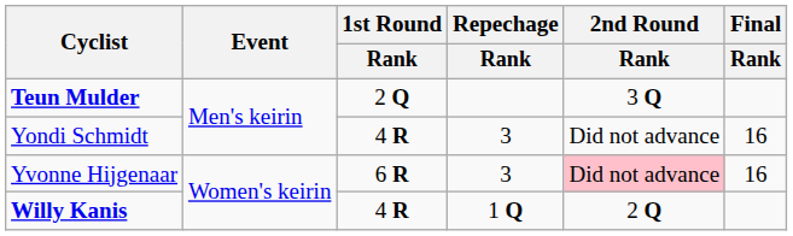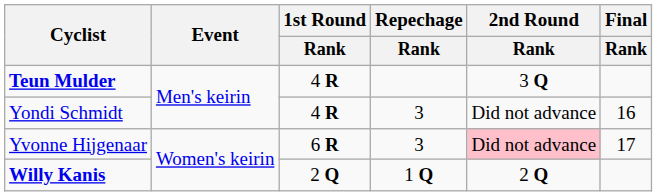 <table class="wikitable" style="font-size:90%">
 <tr>
 <th rowspan=2>Cyclist</th>
 <th rowspan=2>Event</th>
 <th>1st Round</th>
 <th>Repechage</th>
 <th>2nd Round</th>
 <th>Final</th>
 </tr>
 <tr style="font-size:95%">
 <th>Rank</th>
 <th>Rank</th>
 <th>Rank</th>
 <th>Rank</th>
 </tr>
 <tr align=center>
 <td align=left><strong><a href='#'>Teun Mulder</a></strong></td>
 <td align=left rowspan=2><a href='#'>Men's keirin</a></td>
-<td>2 <strong>Q</strong></td>
+<td>4 <strong>R</strong></td>
 <td></td>
 <td>3 <strong>Q</strong></td>
 <td></td>
 </tr>
 <tr align=center>
 <td align=left><a href='#'>Yondi Schmidt</a></td>
 <td>4 <strong>R</strong></td>
 <td>3</td>
 <td>Did not advance</td>
 <td>16</td>
 </tr>
 <tr align=center>
 <td align=left><a href='#'>Yvonne Hijgenaar</a></td>
 <td align=left rowspan=2><a href='#'>Women's keirin</a></td>
 <td>6 <strong>R</strong></td>
 <td>3</td>
 <td style="background: pink;">Did not advance</td>
-<td>16</td>
+<td>17</td>
 </tr>
 <tr align=center>
 <td align=left><strong><a href='#'>Willy Kanis</a></strong></td>
-<td>4 <strong>R</strong></td>
+<td>2 <strong>Q</strong></td>
 <td>1 <strong>Q</strong></td>
 <td>2 <strong>Q</strong></td>
 <td></td>
 </tr>
 </table>
